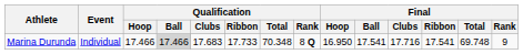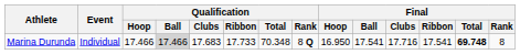 <table class=wikitable style="font-size:90%">
 <tr>
 <th rowspan=2>Athlete</th>
 <th rowspan=2>Event</th>
 <th colspan=6>Qualification</th>
 <th colspan=6>Final</th>
 </tr>
 <tr style="font-size:95%">
 <th>Hoop</th>
 <th>Ball</th>
 <th>Clubs</th>
 <th>Ribbon</th>
 <th>Total</th>
 <th>Rank</th>
 <th>Hoop</th>
 <th>Ball</th>
 <th>Clubs</th>
 <th>Ribbon</th>
 <th>Total</th>
 <th>Rank</th>
 </tr>
 <tr align=center>
 <td align=left><a href='#'>Marina Durunda</a></td>
 <td align=left><a href='#'>Individual</a></td>
 <td>17.466</td>
 <td style="background: lightgrey;">17.466</td>
 <td>17.683</td>
 <td>17.733</td>
 <td>70.348</td>
 <td>8 <strong>Q</strong></td>
 <td>16.950</td>
 <td>17.541</td>
 <td>17.716</td>
 <td>17.541</td>
-<td>69.748</td>
-<td>9</td>
+<td><strong>69.748</strong></td>
+<td>8</td>
 </tr>
 </table>
